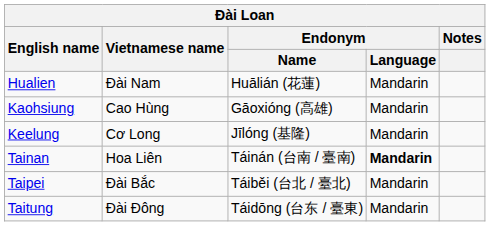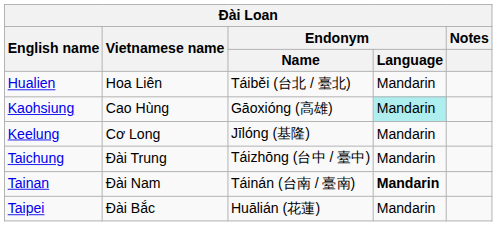 <table class="wikitable sortable">
 <tr>
 <th colspan="5"> Đài Loan</th>
 </tr>
 <tr>
 <th rowspan="2">English name</th>
 <th rowspan="2">Vietnamese name</th>
 <th colspan="2">Endonym</th>
 <th>Notes</th>
 </tr>
 <tr>
 <th>Name</th>
 <th>Language</th>
 <th></th>
 </tr>
 <tr>
 <td><a href='#'>Hualien</a></td>
-<td>Đài Nam</td>
-<td>Huālián (花蓮)</td>
+<td>Hoa Liên</td>
+<td>Táiběi (台北 / 臺北)</td>
 <td>Mandarin</td>
 <td></td>
 </tr>
 <tr>
 <td><a href='#'>Kaohsiung</a></td>
 <td>Cao Hùng</td>
 <td>Gāoxióng (高雄)</td>
-<td>Mandarin</td>
+<td style="background: paleturquoise;">Mandarin</td>
 <td></td>
 </tr>
 <tr>
 <td><a href='#'>Keelung</a></td>
 <td>Cơ Long</td>
 <td>Jīlóng (基隆)</td>
 <td>Mandarin</td>
 <td></td>
 </tr>
 <tr>
+<td><a href='#'>Taichung</a></td>
+<td>Đài Trung</td>
+<td>Táizhōng (台中 / 臺中)</td>
+<td>Mandarin</td>
+<td></td>
+</tr>
+<tr>
 <td><a href='#'>Tainan</a></td>
-<td>Hoa Liên</td>
+<td>Đài Nam</td>
 <td>Táinán (台南 / 臺南)</td>
 <td><strong>Mandarin</strong></td>
 <td></td>
 </tr>
 <tr>
 <td><a href='#'>Taipei</a></td>
 <td>Đài Bắc</td>
-<td>Táiběi (台北 / 臺北)</td>
+<td>Huālián (花蓮)</td>
 <td>Mandarin</td>
 </tr>
-<tr>
-<td><a href='#'>Taitung</a></td>
-<td>Đài Đông</td>
-<td>Táidōng (台东 / 臺東)</td>
-<td>Mandarin</td>
-<td></td>
-</tr>
 </table>
